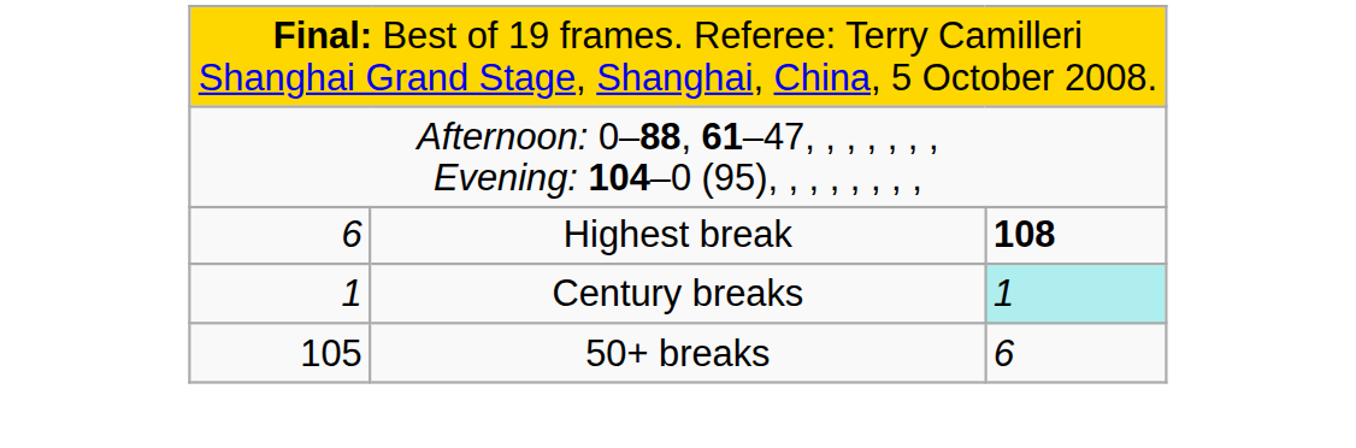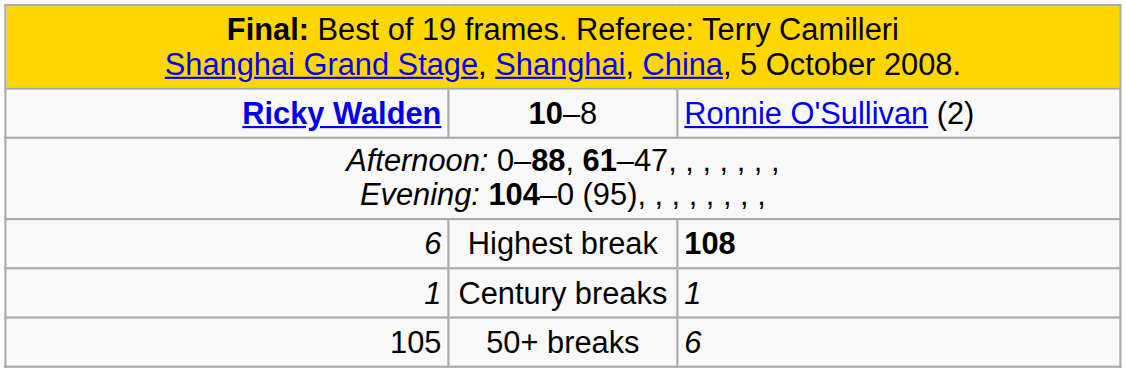 <table class="wikitable" style="font-size: 90%; margin: 1em auto 1em auto;">
 <tr>
 <td colspan = "3" align="center" bgcolor="#ffd700"><strong>Final:</strong> Best of 19 frames. Referee: Terry Camilleri<br><a href='#'>Shanghai Grand Stage</a>, <a href='#'>Shanghai</a>, <a href='#'>China</a>, 5 October 2008.</td>
+</tr>
+<tr>
+<td width = "200" align="right"><strong><a href='#'>Ricky Walden</a></strong><br></td>
+<td width = "100" align="center"><strong>10</strong>–8</td>
+<td width = "200"><a href='#'>Ronnie O'Sullivan</a> (2)<br></td>
 </tr>
 <tr>
 <td colspan = "3" align="center" style="font-size: 100%"><em>Afternoon:</em> 0–<strong>88</strong>, <strong>61</strong>–47, , , , , , ,  <br><em>Evening:</em> <strong>104</strong>–0 (95), , , , , , , , </td>
 </tr>
 <tr>
 <td align="right"><em>6</em></td>
 <td align="center">Highest break</td>
 <td align="left"><strong>108</strong></td>
 </tr>
 <tr>
 <td align="right"><em>1</em></td>
 <td align="center">Century breaks</td>
-<td align="left" style="background: paleturquoise;"><em>1</em></td>
+<td align="left"><em>1</em></td>
 </tr>
 <tr>
 <td align="right">105</td>
 <td align="center">50+ breaks</td>
 <td align="left"><em>6</em></td>
 </tr>
 </table>
